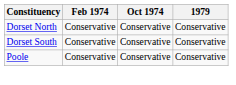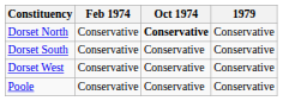 <table class="wikitable">
 <tr>
 <th>Constituency</th>
 <th>Feb 1974</th>
 <th>Oct 1974</th>
 <th>1979</th>
 </tr>
 <tr>
 <td><a href='#'>Dorset North</a></td>
 <td bgcolor=>Conservative</td>
+<td bgcolor=><strong>Conservative</strong></td>
+<td bgcolor=>Conservative</td>
+</tr>
+<tr>
+<td><a href='#'>Dorset South</a></td>
+<td bgcolor=>Conservative</td>
 <td bgcolor=>Conservative</td>
 <td bgcolor=>Conservative</td>
 </tr>
 <tr>
-<td><a href='#'>Dorset South</a></td>
+<td><a href='#'>Dorset West</a></td>
 <td bgcolor=>Conservative</td>
 <td bgcolor=>Conservative</td>
 <td bgcolor=>Conservative</td>
 </tr>
 <tr>
 <td><a href='#'>Poole</a></td>
 <td bgcolor=>Conservative</td>
 <td bgcolor=>Conservative</td>
 <td bgcolor=>Conservative</td>
 </tr>
 </table>
